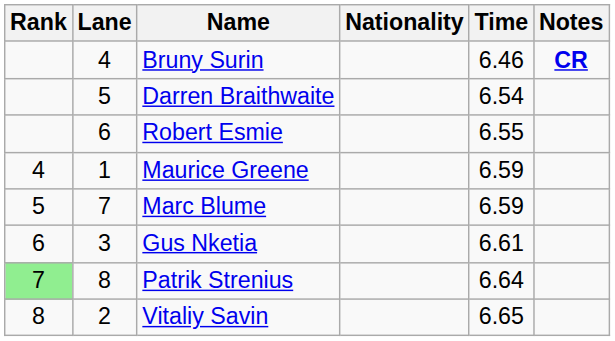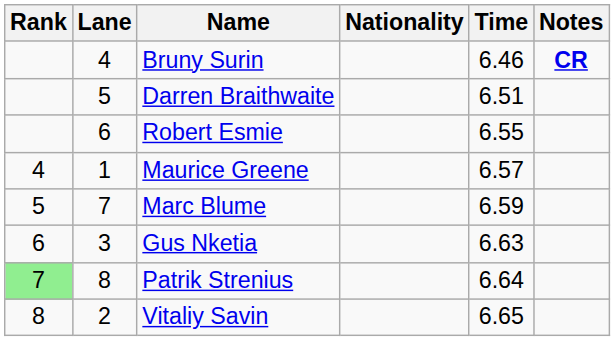 <table class="wikitable sortable" style="text-align:center">
 <tr>
 <th>Rank</th>
 <th>Lane</th>
 <th>Name</th>
 <th>Nationality</th>
 <th>Time</th>
 <th>Notes</th>
 </tr>
 <tr>
 <td></td>
 <td>4</td>
 <td align="left"><a href='#'>Bruny Surin</a></td>
 <td align=left></td>
 <td>6.46</td>
 <td><strong><a href='#'>CR</a></strong></td>
 </tr>
 <tr>
 <td></td>
 <td>5</td>
 <td align="left"><a href='#'>Darren Braithwaite</a></td>
 <td align=left></td>
-<td>6.54</td>
+<td>6.51</td>
 <td></td>
 </tr>
 <tr>
 <td></td>
 <td>6</td>
 <td align="left"><a href='#'>Robert Esmie</a></td>
 <td align=left></td>
 <td>6.55</td>
 <td></td>
 </tr>
 <tr>
 <td>4</td>
 <td>1</td>
 <td align="left"><a href='#'>Maurice Greene</a></td>
 <td align=left></td>
-<td>6.59</td>
+<td>6.57</td>
 <td></td>
 </tr>
 <tr>
 <td>5</td>
 <td>7</td>
 <td align="left"><a href='#'>Marc Blume</a></td>
 <td align=left></td>
 <td>6.59</td>
 <td></td>
 </tr>
 <tr>
 <td>6</td>
 <td>3</td>
 <td align="left"><a href='#'>Gus Nketia</a></td>
 <td align=left></td>
-<td>6.61</td>
+<td>6.63</td>
 <td></td>
 </tr>
 <tr>
 <td style="background: lightgreen;">7</td>
 <td>8</td>
 <td align="left"><a href='#'>Patrik Strenius</a></td>
 <td align=left></td>
 <td>6.64</td>
 <td></td>
 </tr>
 <tr>
 <td>8</td>
 <td>2</td>
 <td align="left"><a href='#'>Vitaliy Savin</a></td>
 <td align=left></td>
 <td>6.65</td>
 <td></td>
 </tr>
 </table>
